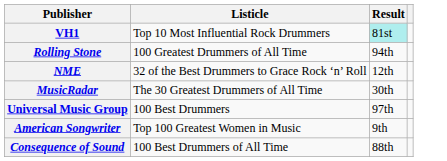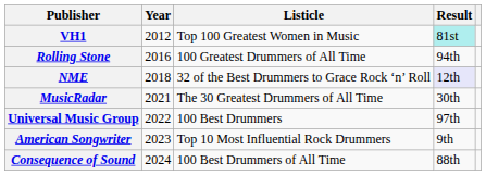 <table class="wikitable plainrowheaders sortable">
 <tr>
 <th scope="col">Publisher</th>
+<th scope="col">Year</th>
 <th scope="col">Listicle</th>
 <th scope="col">Result</th>
 <th scope="col"></th>
 </tr>
 <tr>
 <th scope="row"><a href='#'>VH1</a></th>
-<td>Top 10 Most Influential Rock Drummers</td>
+<td>2012</td>
+<td>Top 100 Greatest Women in Music</td>
 <td style="background: paleturquoise;">81st</td>
 <td style="text-align:center;"></td>
 </tr>
 <tr>
 <th scope="row"><em><a href='#'>Rolling Stone</a></em></th>
+<td>2016</td>
 <td>100 Greatest Drummers of All Time</td>
 <td>94th</td>
 <td style="text-align:center;"></td>
 </tr>
 <tr>
 <th scope="row"><em><a href='#'>NME</a></em></th>
+<td>2018</td>
 <td>32 of the Best Drummers to Grace Rock ‘n’ Roll</td>
-<td>12th</td>
+<td style="background: lavender;">12th</td>
 <td style="text-align:center;"></td>
 </tr>
 <tr>
 <th scope="row"><a href='#'><em>MusicRadar</em></a></th>
+<td>2021</td>
 <td>The 30 Greatest Drummers of All Time</td>
 <td>30th</td>
 <td style="text-align:center;"></td>
 </tr>
 <tr>
 <th scope="row"><a href='#'>Universal Music Group</a></th>
+<td>2022</td>
 <td>100 Best Drummers</td>
 <td>97th</td>
 <td style="text-align:center;"></td>
 </tr>
 <tr>
 <th scope="row"><a href='#'><em>American Songwriter</em></a></th>
-<td>Top 100 Greatest Women in Music</td>
+<td>2023</td>
+<td>Top 10 Most Influential Rock Drummers</td>
 <td>9th</td>
 <td style="text-align:center;"></td>
 </tr>
 <tr>
 <th scope="row"><a href='#'><em>Consequence of Sound</em></a></th>
+<td>2024</td>
 <td>100 Best Drummers of All Time</td>
 <td>88th</td>
 <td style="text-align:center;"></td>
 </tr>
 </table>
